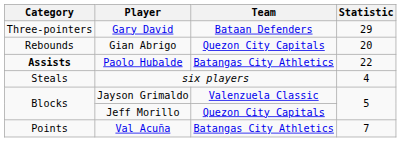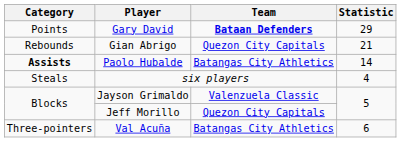 <table class="wikitable" style="text-align:center">
 <tr>
 <th>Category</th>
 <th>Player</th>
 <th>Team</th>
 <th>Statistic</th>
 </tr>
 <tr>
-<td>Three-pointers</td>
+<td>Points</td>
 <td><a href='#'>Gary David</a></td>
-<td><a href='#'>Bataan Defenders</a></td>
+<td><strong><a href='#'>Bataan Defenders</a></strong></td>
 <td>29</td>
 </tr>
 <tr>
 <td>Rebounds</td>
 <td>Gian Abrigo</td>
 <td><a href='#'>Quezon City Capitals</a></td>
-<td>20</td>
+<td>21</td>
 </tr>
 <tr>
 <td><strong>Assists</strong></td>
 <td><a href='#'>Paolo Hubalde</a></td>
 <td><a href='#'>Batangas City Athletics</a></td>
-<td>22</td>
+<td>14</td>
 </tr>
 <tr>
 <td>Steals</td>
 <td colspan="2"><em>six players</em></td>
 <td>4</td>
 </tr>
 <tr>
 <td rowspan=2>Blocks</td>
 <td>Jayson Grimaldo</td>
 <td><a href='#'>Valenzuela Classic</a></td>
 <td rowspan=2>5</td>
 </tr>
 <tr>
 <td>Jeff Morillo</td>
 <td><a href='#'>Quezon City Capitals</a></td>
 </tr>
 <tr>
-<td>Points</td>
+<td>Three-pointers</td>
 <td><a href='#'>Val Acuña</a></td>
 <td><a href='#'>Batangas City Athletics</a></td>
-<td>7</td>
+<td>6</td>
 </tr>
 </table>
